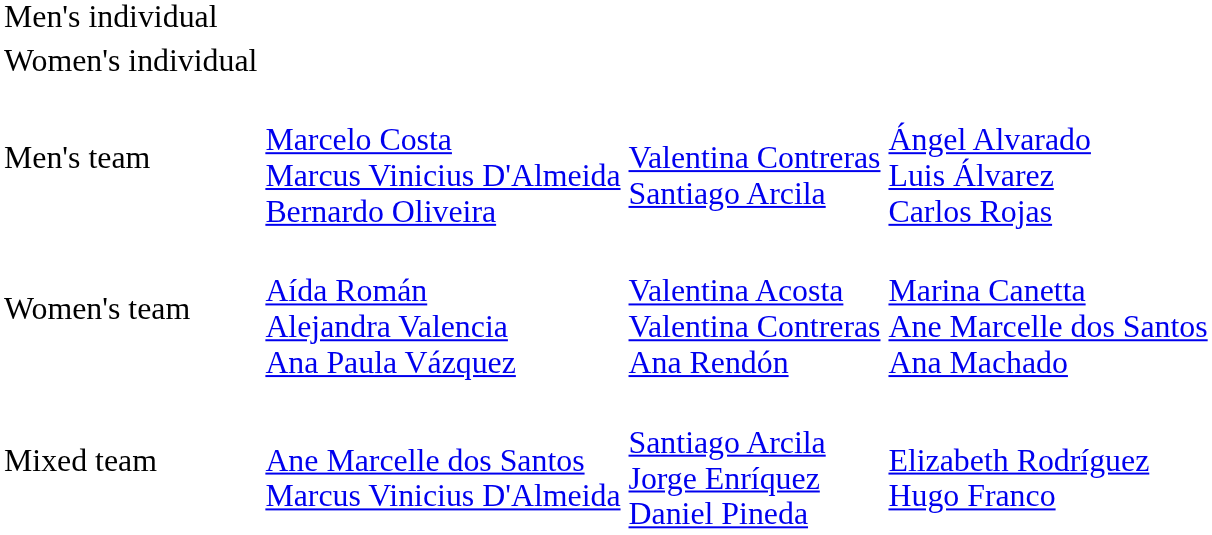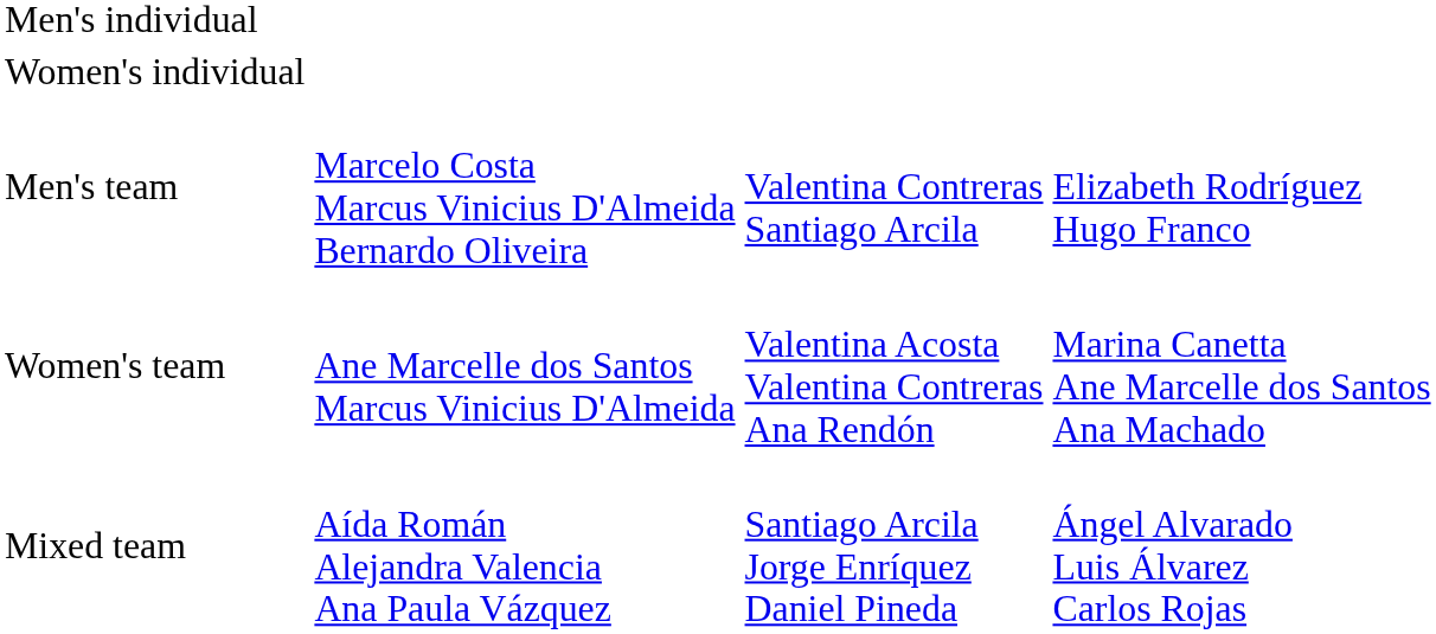 <table>
 <tr>
 <td>Men's individual</td>
 <td></td>
 <td></td>
 <td></td>
 </tr>
 <tr>
 <td>Women's individual</td>
 <td></td>
 <td></td>
 <td></td>
 </tr>
 <tr>
 <td>Men's team</td>
 <td><br><a href='#'>Marcelo Costa</a><br><a href='#'>Marcus Vinicius D'Almeida</a><br><a href='#'>Bernardo Oliveira</a></td>
 <td><br><a href='#'>Valentina Contreras</a><br><a href='#'>Santiago Arcila</a></td>
-<td><br><a href='#'>Ángel Alvarado</a><br><a href='#'>Luis Álvarez</a><br><a href='#'>Carlos Rojas</a></td>
+<td><br><a href='#'>Elizabeth Rodríguez</a><br><a href='#'>Hugo Franco</a></td>
 </tr>
 <tr>
 <td>Women's team</td>
-<td><br><a href='#'>Aída Román</a><br><a href='#'>Alejandra Valencia</a><br><a href='#'>Ana Paula Vázquez</a></td>
+<td><br><a href='#'>Ane Marcelle dos Santos</a><br><a href='#'>Marcus Vinicius D'Almeida</a></td>
 <td><br><a href='#'>Valentina Acosta</a><br><a href='#'>Valentina Contreras</a><br><a href='#'>Ana Rendón</a></td>
 <td><br><a href='#'>Marina Canetta</a><br><a href='#'>Ane Marcelle dos Santos</a><br><a href='#'>Ana Machado</a></td>
 </tr>
 <tr>
 <td>Mixed team</td>
-<td><br><a href='#'>Ane Marcelle dos Santos</a><br><a href='#'>Marcus Vinicius D'Almeida</a></td>
+<td><br><a href='#'>Aída Román</a><br><a href='#'>Alejandra Valencia</a><br><a href='#'>Ana Paula Vázquez</a></td>
 <td><br><a href='#'>Santiago Arcila</a><br><a href='#'>Jorge Enríquez</a><br><a href='#'>Daniel Pineda</a></td>
-<td><br><a href='#'>Elizabeth Rodríguez</a><br><a href='#'>Hugo Franco</a></td>
+<td><br><a href='#'>Ángel Alvarado</a><br><a href='#'>Luis Álvarez</a><br><a href='#'>Carlos Rojas</a></td>
 </tr>
 </table>
